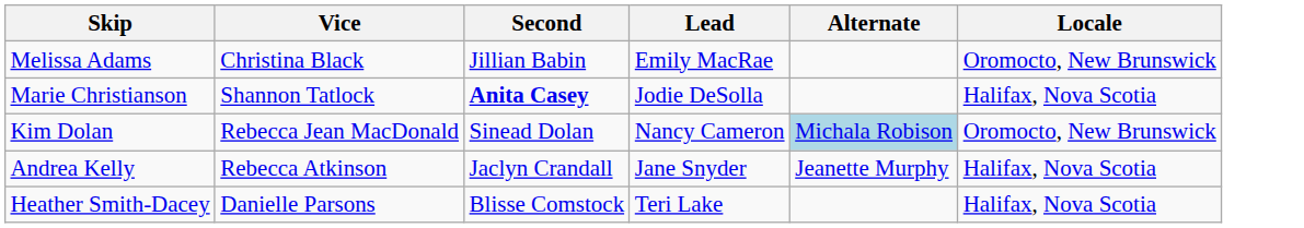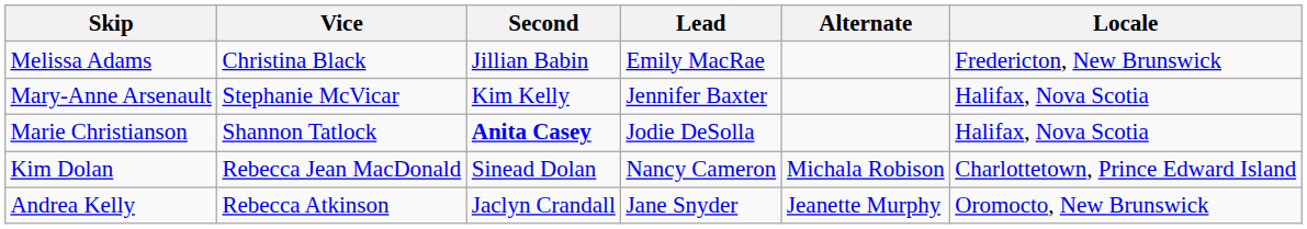 <table class="wikitable">
 <tr>
 <th>Skip</th>
 <th>Vice</th>
 <th>Second</th>
 <th>Lead</th>
 <th>Alternate</th>
 <th>Locale</th>
 </tr>
 <tr>
 <td><a href='#'>Melissa Adams</a></td>
 <td><a href='#'>Christina Black</a></td>
 <td><a href='#'>Jillian Babin</a></td>
 <td><a href='#'>Emily MacRae</a></td>
 <td></td>
-<td> <a href='#'>Oromocto</a>, <a href='#'>New Brunswick</a></td>
+<td> <a href='#'>Fredericton</a>, <a href='#'>New Brunswick</a></td>
+</tr>
+<tr>
+<td><a href='#'>Mary-Anne Arsenault</a></td>
+<td><a href='#'>Stephanie McVicar</a></td>
+<td><a href='#'>Kim Kelly</a></td>
+<td><a href='#'>Jennifer Baxter</a></td>
+<td></td>
+<td> <a href='#'>Halifax</a>, <a href='#'>Nova Scotia</a></td>
 </tr>
 <tr>
 <td><a href='#'>Marie Christianson</a></td>
 <td><a href='#'>Shannon Tatlock</a></td>
 <td><strong><a href='#'>Anita Casey</a></strong></td>
 <td><a href='#'>Jodie DeSolla</a></td>
 <td></td>
 <td> <a href='#'>Halifax</a>, <a href='#'>Nova Scotia</a></td>
 </tr>
 <tr>
 <td><a href='#'>Kim Dolan</a></td>
 <td><a href='#'>Rebecca Jean MacDonald</a></td>
 <td><a href='#'>Sinead Dolan</a></td>
 <td><a href='#'>Nancy Cameron</a></td>
-<td style="background: lightblue;"><a href='#'>Michala Robison</a></td>
-<td> <a href='#'>Oromocto</a>, <a href='#'>New Brunswick</a></td>
+<td><a href='#'>Michala Robison</a></td>
+<td> <a href='#'>Charlottetown</a>, <a href='#'>Prince Edward Island</a></td>
 </tr>
 <tr>
 <td><a href='#'>Andrea Kelly</a></td>
 <td><a href='#'>Rebecca Atkinson</a></td>
 <td><a href='#'>Jaclyn Crandall</a></td>
 <td><a href='#'>Jane Snyder</a></td>
 <td><a href='#'>Jeanette Murphy</a></td>
-<td> <a href='#'>Halifax</a>, <a href='#'>Nova Scotia</a></td>
-</tr>
-<tr>
-<td><a href='#'>Heather Smith-Dacey</a></td>
-<td><a href='#'>Danielle Parsons</a></td>
-<td><a href='#'>Blisse Comstock</a></td>
-<td><a href='#'>Teri Lake</a></td>
-<td></td>
-<td> <a href='#'>Halifax</a>, <a href='#'>Nova Scotia</a></td>
+<td> <a href='#'>Oromocto</a>, <a href='#'>New Brunswick</a></td>
 </tr>
 </table>
